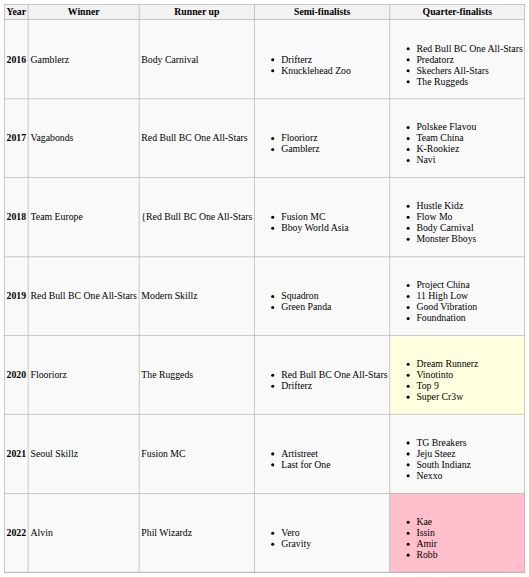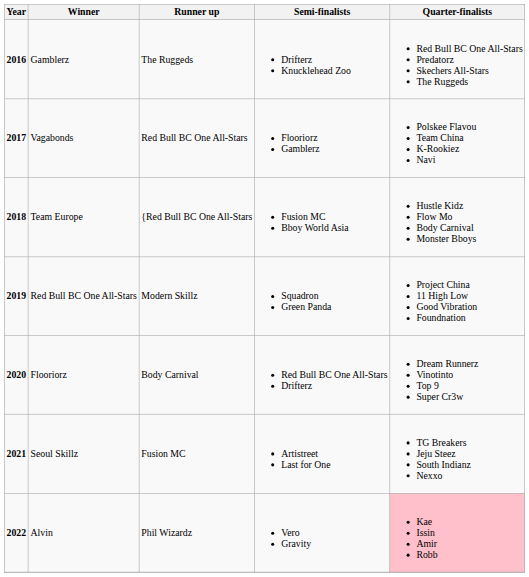 <table class="wikitable">
 <tr>
 <th>Year</th>
 <th>Winner</th>
 <th>Runner up</th>
 <th>Semi-finalists</th>
 <th>Quarter-finalists</th>
 </tr>
 <tr>
 <td><strong>2016</strong></td>
 <td>Gamblerz</td>
-<td>Body Carnival</td>
+<td>The Ruggeds</td>
 <td><br><ul><li>Drifterz</li><li>Knucklehead Zoo</li></ul></td>
 <td><br><ul><li>Red Bull BC One All-Stars</li><li>Predatorz</li><li>Skechers All-Stars</li><li>The Ruggeds</li></ul></td>
 </tr>
 <tr>
 <td><strong>2017</strong></td>
 <td>Vagabonds</td>
 <td>Red Bull BC One All-Stars</td>
 <td><br><ul><li>Flooriorz</li><li>Gamblerz</li></ul></td>
 <td><br><ul><li>Polskee Flavou</li><li>Team China</li><li>K-Rookiez</li><li>Navi</li></ul></td>
 </tr>
 <tr>
 <td><strong>2018</strong></td>
 <td>Team Europe</td>
 <td>{Red Bull BC One All-Stars</td>
 <td><br><ul><li>Fusion MC</li><li>Bboy World Asia</li></ul></td>
 <td><br><ul><li>Hustle Kidz</li><li>Flow Mo</li><li>Body Carnival</li><li>Monster Bboys</li></ul></td>
 </tr>
 <tr>
 <td><strong>2019</strong></td>
 <td>Red Bull BC One All-Stars</td>
 <td>Modern Skillz</td>
 <td><br><ul><li>Squadron</li><li>Green Panda</li></ul></td>
 <td><br><ul><li>Project China</li><li>11 High Low</li><li>Good Vibration</li><li>Foundnation</li></ul></td>
 </tr>
 <tr>
 <td><strong>2020</strong></td>
 <td>Flooriorz</td>
-<td>The Ruggeds</td>
+<td>Body Carnival</td>
 <td><br><ul><li>Red Bull BC One All-Stars</li><li>Drifterz</li></ul></td>
-<td style="background: lightyellow;"><br><ul><li>Dream Runnerz</li><li>Vinotinto</li><li>Top 9</li><li>Super Cr3w</li></ul></td>
+<td><br><ul><li>Dream Runnerz</li><li>Vinotinto</li><li>Top 9</li><li>Super Cr3w</li></ul></td>
 </tr>
 <tr>
 <td><strong>2021</strong></td>
 <td>Seoul Skillz</td>
 <td>Fusion MC</td>
 <td><br><ul><li>Artistreet</li><li>Last for One</li></ul></td>
 <td><br><ul><li>TG Breakers</li><li>Jeju Steez</li><li>South Indianz</li><li>Nexxo</li></ul></td>
 </tr>
 <tr>
 <td><strong>2022</strong></td>
 <td>Alvin</td>
 <td>Phil Wizardz</td>
 <td><br><ul><li>Vero</li><li>Gravity</li></ul></td>
 <td style="background: pink;"><br><ul><li>Kae</li><li>Issin</li><li>Amir</li><li>Robb</li></ul></td>
 </tr>
 <tr>
 </tr>
 </table>
